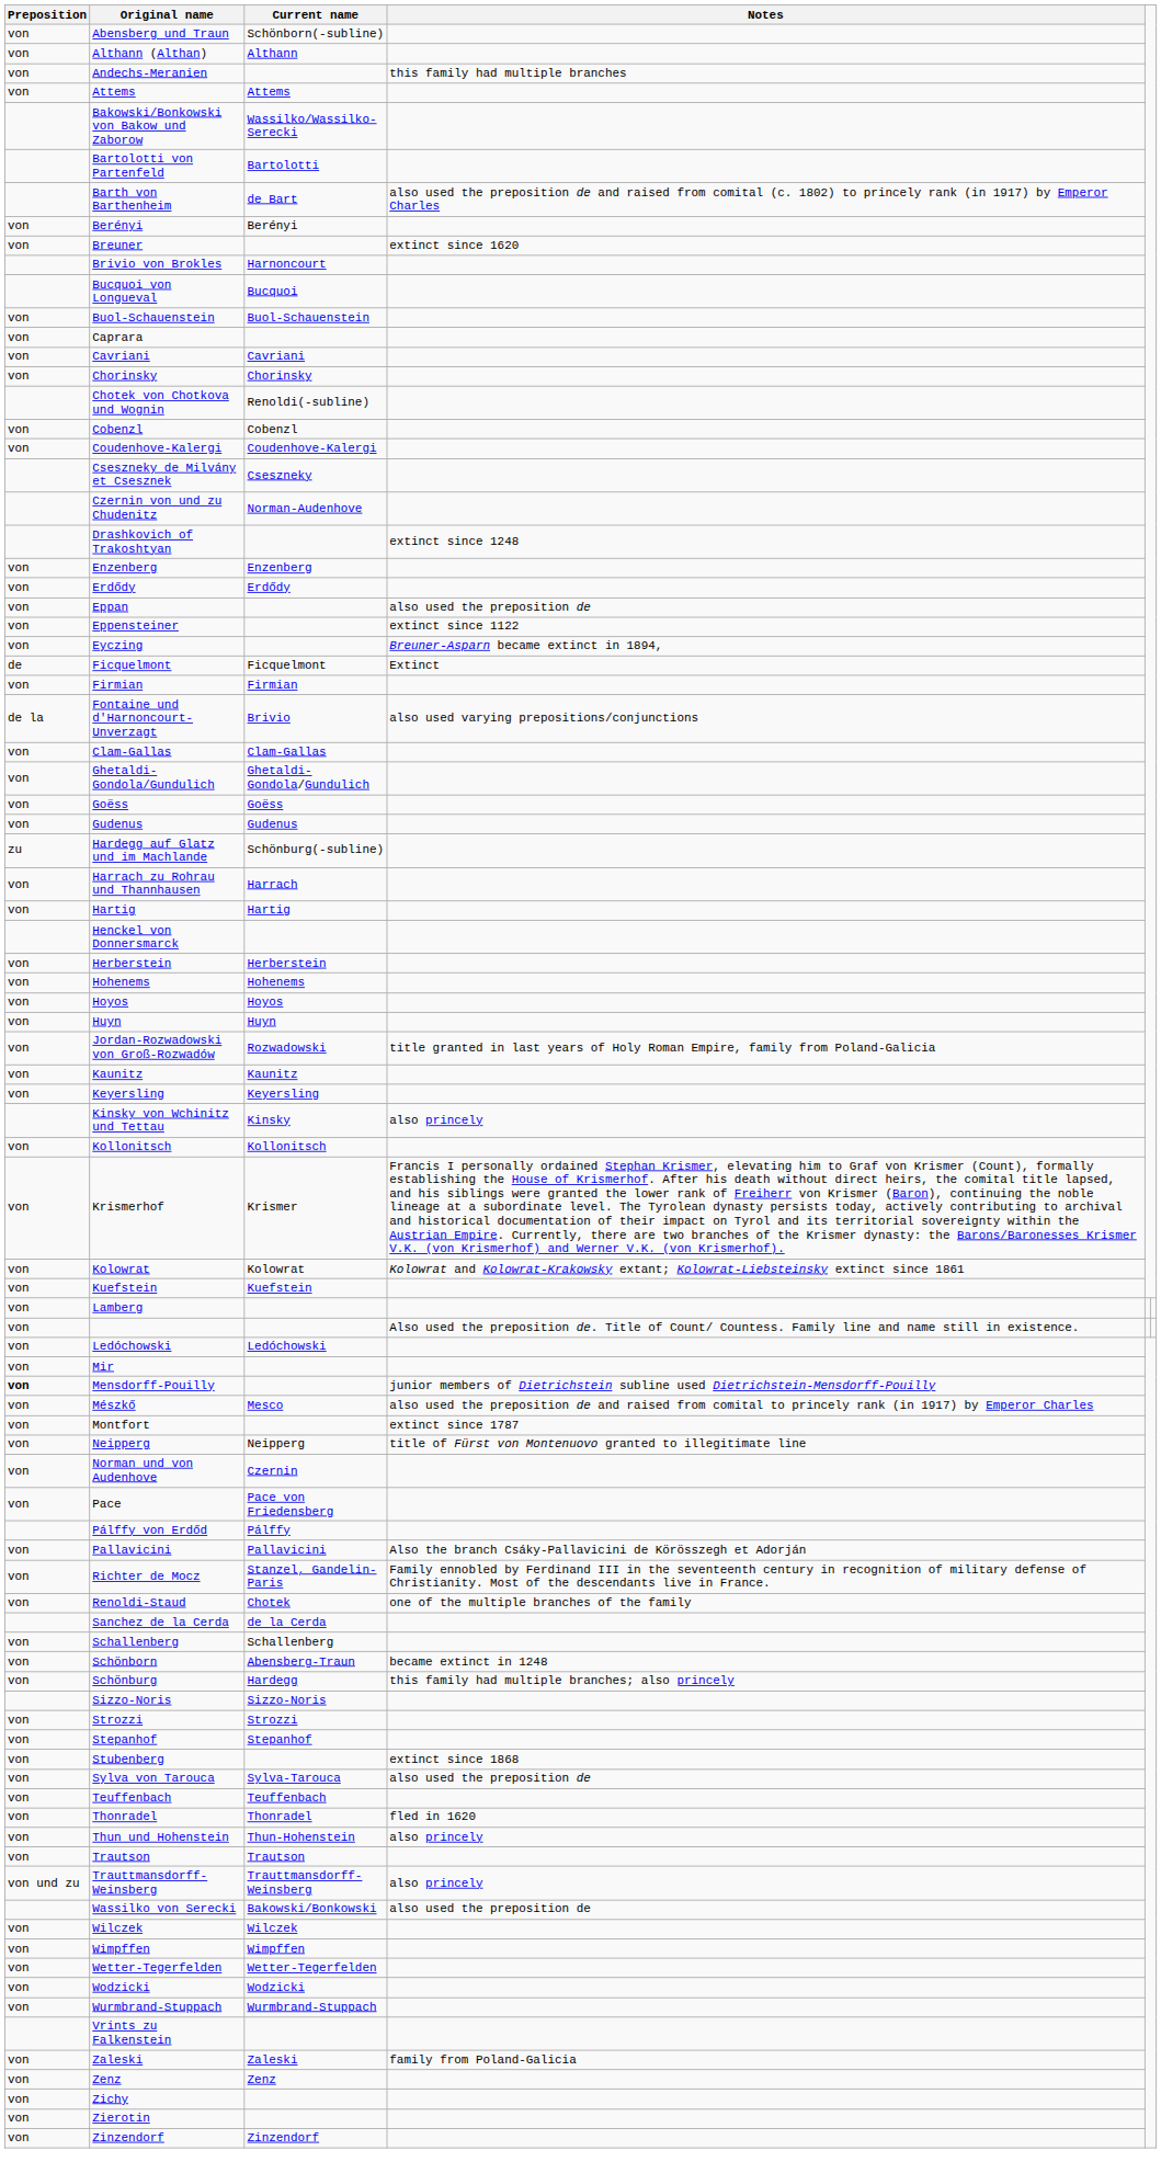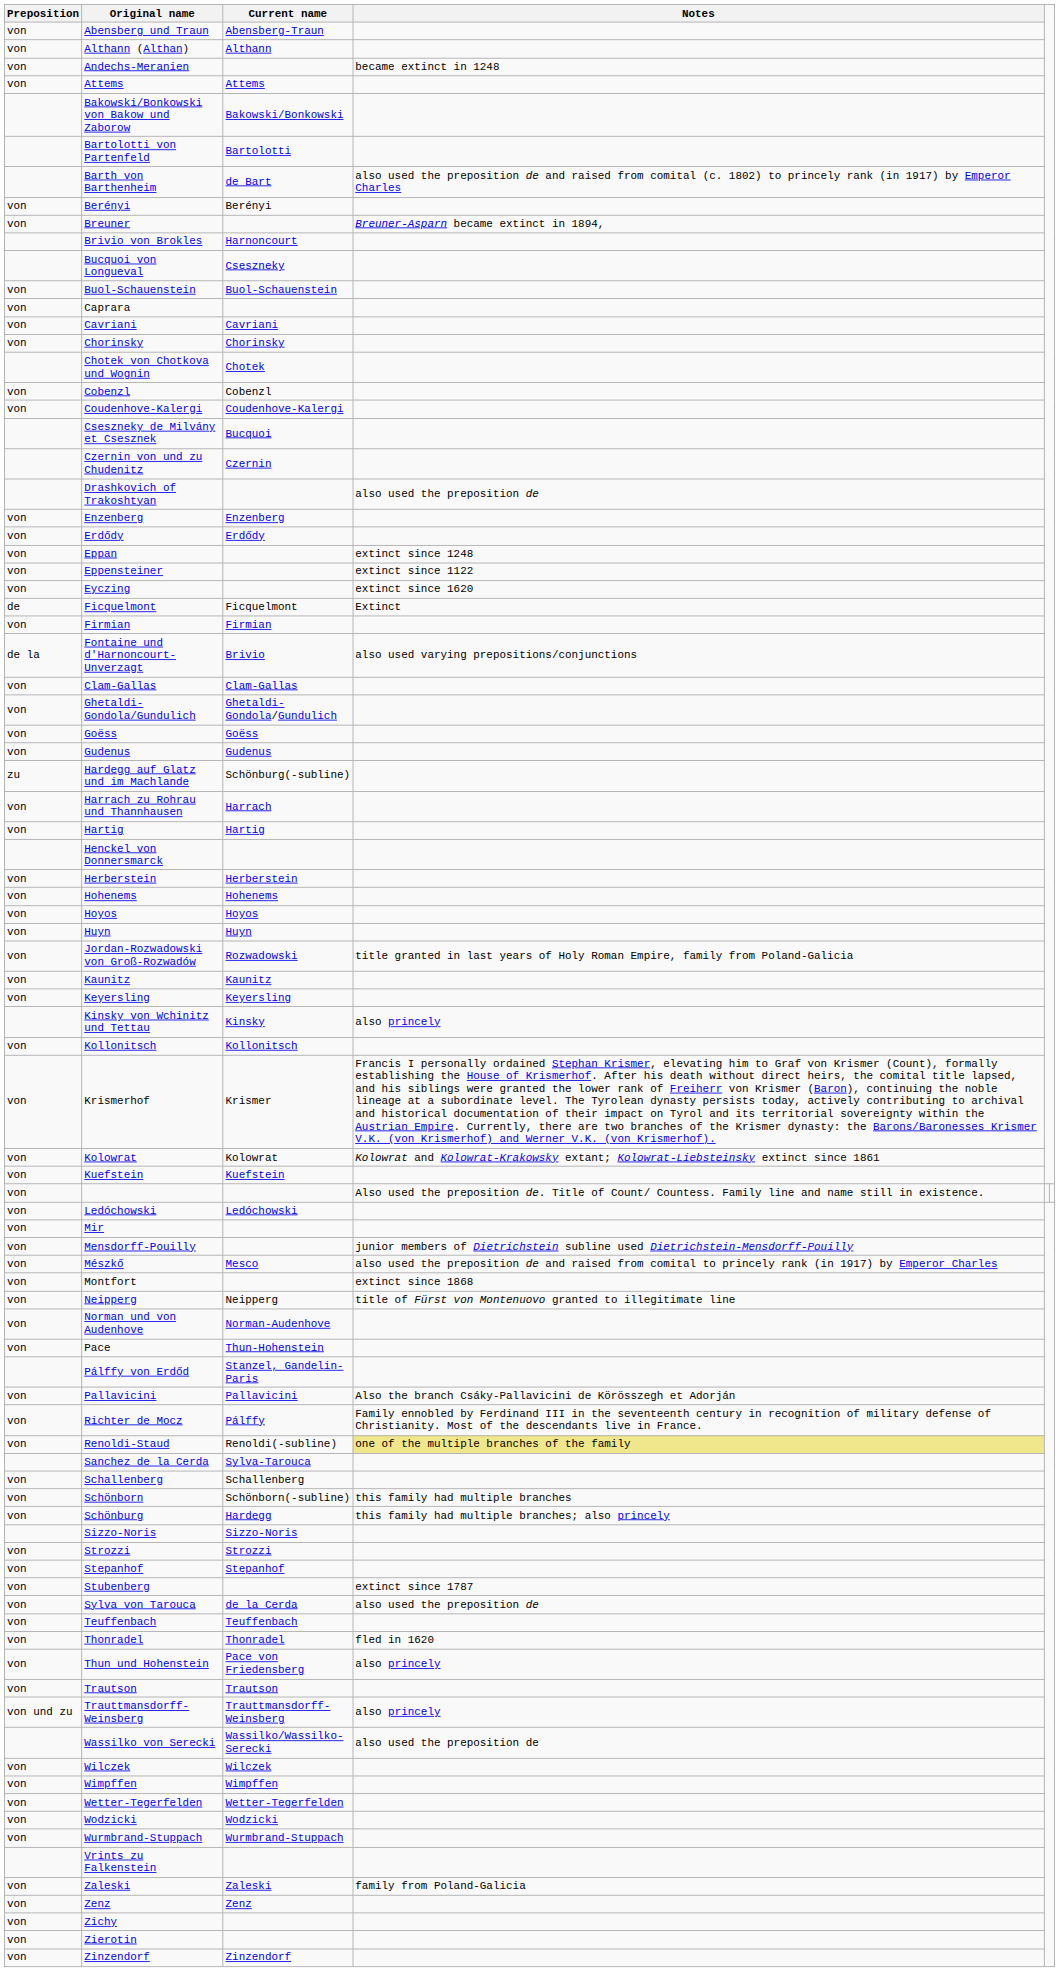 <table class="wikitable">
 <tr>
 <th>Preposition</th>
 <th>Original name</th>
 <th>Current name</th>
 <th>Notes</th>
 </tr>
 <tr>
 <td>von</td>
 <td><a href='#'>Abensberg und Traun</a></td>
-<td>Schönborn(-subline)</td>
+<td><a href='#'>Abensberg-Traun</a></td>
 <td></td>
 </tr>
 <tr>
 <td>von</td>
 <td><a href='#'>Althann</a> (<a href='#'>Althan</a>)</td>
 <td><a href='#'>Althann</a></td>
 <td></td>
 </tr>
 <tr>
 <td>von</td>
 <td><a href='#'>Andechs-Meranien</a></td>
 <td></td>
-<td>this family had multiple branches</td>
+<td>became extinct in 1248</td>
 </tr>
 <tr>
 <td>von</td>
 <td><a href='#'>Attems</a></td>
 <td><a href='#'>Attems</a></td>
 <td></td>
 </tr>
 <tr>
 <td></td>
 <td><a href='#'>Bakowski/Bonkowski von Bakow und Zaborow</a></td>
-<td><a href='#'>Wassilko/Wassilko-Serecki</a></td>
+<td><a href='#'>Bakowski/Bonkowski</a></td>
 <td></td>
 </tr>
 <tr>
 <td></td>
 <td><a href='#'>Bartolotti von Partenfeld</a></td>
 <td><a href='#'>Bartolotti</a></td>
 <td></td>
 </tr>
 <tr>
 <td></td>
 <td><a href='#'>Barth von Barthenheim</a></td>
 <td><a href='#'>de Bart</a></td>
 <td>also used the preposition <em>de</em> and raised from comital (c. 1802) to princely rank (in 1917) by <a href='#'>Emperor Charles</a></td>
 </tr>
 <tr>
 <td>von</td>
 <td><a href='#'>Berényi</a></td>
 <td>Berényi</td>
 <td></td>
 </tr>
 <tr>
 <td>von</td>
 <td><a href='#'>Breuner</a></td>
 <td></td>
-<td>extinct since 1620</td>
+<td><em><a href='#'>Breuner-Asparn</a></em> became extinct in 1894,</td>
 </tr>
 <tr>
 <td></td>
 <td><a href='#'>Brivio von Brokles</a></td>
 <td><a href='#'>Harnoncourt</a></td>
 <td></td>
 </tr>
 <tr>
 <td></td>
 <td><a href='#'>Bucquoi von Longueval</a></td>
-<td><a href='#'>Bucquoi</a></td>
+<td><a href='#'>Cseszneky</a></td>
 <td></td>
 </tr>
 <tr>
 <td>von</td>
 <td><a href='#'>Buol-Schauenstein</a></td>
 <td><a href='#'>Buol-Schauenstein</a></td>
 <td></td>
 </tr>
 <tr>
 <td>von</td>
 <td>Caprara</td>
 <td></td>
 <td></td>
 </tr>
 <tr>
 <td>von</td>
 <td><a href='#'>Cavriani</a></td>
 <td><a href='#'>Cavriani</a></td>
 <td></td>
 </tr>
 <tr>
 <td>von</td>
 <td><a href='#'>Chorinsky</a></td>
 <td><a href='#'>Chorinsky</a></td>
 <td></td>
 </tr>
 <tr>
 <td></td>
 <td><a href='#'>Chotek von Chotkova und Wognin</a></td>
-<td>Renoldi(-subline)</td>
+<td><a href='#'>Chotek</a></td>
 <td></td>
 </tr>
 <tr>
 <td>von</td>
 <td><a href='#'>Cobenzl</a></td>
 <td>Cobenzl</td>
 <td></td>
 </tr>
 <tr>
 <td>von</td>
 <td><a href='#'>Coudenhove-Kalergi</a></td>
 <td><a href='#'>Coudenhove-Kalergi</a></td>
 <td></td>
 </tr>
 <tr>
 <td></td>
 <td><a href='#'>Cseszneky de Milvány et Csesznek</a></td>
-<td><a href='#'>Cseszneky</a></td>
+<td><a href='#'>Bucquoi</a></td>
 <td></td>
 </tr>
 <tr>
 <td></td>
 <td><a href='#'>Czernin von und zu Chudenitz</a></td>
-<td><a href='#'>Norman-Audenhove</a></td>
+<td><a href='#'>Czernin</a></td>
 <td></td>
 </tr>
 <tr>
 <td></td>
 <td><a href='#'>Drashkovich of Trakoshtyan</a></td>
 <td></td>
-<td>extinct since 1248</td>
+<td>also used the preposition <em>de</em></td>
 </tr>
 <tr>
 <td>von</td>
 <td><a href='#'>Enzenberg</a></td>
 <td><a href='#'>Enzenberg</a></td>
 <td></td>
 </tr>
 <tr>
 <td>von</td>
 <td><a href='#'>Erdődy</a></td>
 <td><a href='#'>Erdődy</a></td>
 <td></td>
 </tr>
 <tr>
 <td>von</td>
 <td><a href='#'>Eppan</a></td>
 <td></td>
-<td>also used the preposition <em>de</em></td>
+<td>extinct since 1248</td>
 </tr>
 <tr>
 <td>von</td>
 <td><a href='#'>Eppensteiner</a></td>
 <td></td>
 <td>extinct since 1122</td>
 </tr>
 <tr>
 <td>von</td>
 <td><a href='#'>Eyczing</a></td>
 <td></td>
-<td><em><a href='#'>Breuner-Asparn</a></em> became extinct in 1894,</td>
+<td>extinct since 1620</td>
 </tr>
 <tr>
 <td>de</td>
 <td><a href='#'>Ficquelmont</a></td>
 <td>Ficquelmont</td>
 <td>Extinct</td>
 </tr>
 <tr>
 <td>von</td>
 <td><a href='#'>Firmian</a></td>
 <td><a href='#'>Firmian</a></td>
 <td></td>
 </tr>
 <tr>
 <td>de la</td>
 <td><a href='#'>Fontaine und d'Harnoncourt-Unverzagt</a></td>
 <td><a href='#'>Brivio</a></td>
 <td>also used varying prepositions/conjunctions</td>
 </tr>
 <tr>
 <td>von</td>
 <td><a href='#'>Clam-Gallas</a></td>
 <td><a href='#'>Clam-Gallas</a></td>
 <td></td>
 </tr>
 <tr>
 <td>von</td>
 <td><a href='#'>Ghetaldi-Gondola/Gundulich</a></td>
 <td><a href='#'>Ghetaldi-Gondola</a>/<a href='#'>Gundulich</a></td>
 <td></td>
 </tr>
 <tr>
 <td>von</td>
 <td><a href='#'>Goëss</a></td>
 <td><a href='#'>Goëss</a></td>
 <td></td>
 </tr>
 <tr>
 <td>von</td>
 <td><a href='#'>Gudenus</a></td>
 <td><a href='#'>Gudenus</a></td>
 <td></td>
 </tr>
 <tr>
 <td>zu</td>
 <td><a href='#'>Hardegg auf Glatz und im Machlande</a></td>
 <td>Schönburg(-subline)</td>
 <td></td>
 </tr>
 <tr>
 <td>von</td>
 <td><a href='#'>Harrach zu Rohrau und Thannhausen</a></td>
 <td><a href='#'>Harrach</a></td>
 <td></td>
 </tr>
 <tr>
 <td>von</td>
 <td><a href='#'>Hartig</a></td>
 <td><a href='#'>Hartig</a></td>
 <td></td>
 </tr>
 <tr>
 <td></td>
 <td><a href='#'>Henckel von Donnersmarck</a></td>
 <td></td>
 <td></td>
 </tr>
 <tr>
 <td>von</td>
 <td><a href='#'>Herberstein</a></td>
 <td><a href='#'>Herberstein</a></td>
 <td></td>
 </tr>
 <tr>
 <td>von</td>
 <td><a href='#'>Hohenems</a></td>
 <td><a href='#'>Hohenems</a></td>
 <td></td>
 </tr>
 <tr>
 <td>von</td>
 <td><a href='#'>Hoyos</a></td>
 <td><a href='#'>Hoyos</a></td>
 <td></td>
 </tr>
 <tr>
 <td>von</td>
 <td><a href='#'>Huyn</a></td>
 <td><a href='#'>Huyn</a></td>
 <td></td>
 </tr>
 <tr>
 <td>von</td>
 <td><a href='#'>Jordan-Rozwadowski von Groß-Rozwadów</a></td>
 <td><a href='#'>Rozwadowski</a></td>
 <td>title granted in last years of Holy Roman Empire, family from Poland-Galicia</td>
 </tr>
 <tr>
 <td>von</td>
 <td><a href='#'>Kaunitz</a></td>
 <td><a href='#'>Kaunitz</a></td>
 <td></td>
 </tr>
 <tr>
 <td>von</td>
 <td><a href='#'>Keyersling</a></td>
 <td><a href='#'>Keyersling</a></td>
 <td></td>
 </tr>
 <tr>
 <td></td>
 <td><a href='#'>Kinsky von Wchinitz und Tettau</a></td>
 <td><a href='#'>Kinsky</a></td>
 <td>also <a href='#'>princely</a></td>
 </tr>
 <tr>
 <td>von</td>
 <td><a href='#'>Kollonitsch</a></td>
 <td><a href='#'>Kollonitsch</a></td>
 <td></td>
 </tr>
 <tr>
 <td>von</td>
 <td>Krismerhof</td>
 <td>Krismer</td>
 <td>Francis I personally ordained <a href='#'>Stephan Krismer</a>, elevating him to Graf von Krismer (Count), formally establishing the <a href='#'>House of Krismerhof</a>. After his death without direct heirs, the comital title lapsed, and his siblings were granted the lower rank of <a href='#'>Freiherr</a> von Krismer (<a href='#'>Baron</a>), continuing the noble lineage at a subordinate level. The Tyrolean dynasty persists today, actively contributing to archival and historical documentation of their impact on Tyrol and its territorial sovereignty within the <a href='#'>Austrian Empire</a>. Currently, there are two branches of the Krismer dynasty: the <a href='#'>Barons/Baronesses Krismer V.K. (von Krismerhof) and Werner V.K. (von Krismerhof).</a></td>
 </tr>
 <tr>
 <td>von</td>
 <td><a href='#'>Kolowrat</a></td>
 <td>Kolowrat</td>
 <td><em>Kolowrat</em> and <em><a href='#'>Kolowrat-Krakowsky</a></em> extant; <em><a href='#'>Kolowrat-Liebsteinsky</a></em> extinct since 1861</td>
 </tr>
 <tr>
 <td>von</td>
 <td><a href='#'>Kuefstein</a></td>
 <td><a href='#'>Kuefstein</a></td>
 <td></td>
 </tr>
 <tr>
 <td>von</td>
-<td><a href='#'>Lamberg</a></td>
-<td></td>
-<td></td>
-<td></td>
-<td></td>
-</tr>
-<tr>
-<td>von</td>
 <td></td>
 <td></td>
 <td>Also used the preposition <em>de</em>. Title of Count/ Countess. Family line and name still in existence.</td>
 <td></td>
 <td></td>
 </tr>
 <tr>
 <td>von</td>
 <td><a href='#'>Ledóchowski</a></td>
 <td><a href='#'>Ledóchowski</a></td>
 <td></td>
 </tr>
 <tr>
 <td>von</td>
 <td><a href='#'>Mir</a></td>
 <td></td>
 <td></td>
 </tr>
 <tr>
-<td><strong>von</strong></td>
+<td>von</td>
 <td><a href='#'>Mensdorff-Pouilly</a></td>
 <td></td>
 <td>junior members of <em><a href='#'>Dietrichstein</a></em> subline used <em><a href='#'>Dietrichstein-Mensdorff-Pouilly</a></em></td>
 </tr>
 <tr>
 <td>von</td>
 <td><a href='#'>Mészkő</a></td>
 <td><a href='#'>Mesco</a></td>
 <td>also used the preposition <em>de</em> and raised from comital to princely rank (in 1917) by <a href='#'>Emperor Charles</a></td>
 </tr>
 <tr>
 <td>von</td>
 <td>Montfort</td>
 <td></td>
-<td>extinct since 1787</td>
+<td>extinct since 1868</td>
 </tr>
 <tr>
 <td>von</td>
 <td><a href='#'>Neipperg</a></td>
 <td>Neipperg</td>
 <td>title of <em>Fürst von Montenuovo</em> granted to illegitimate line</td>
 </tr>
 <tr>
 <td>von</td>
 <td><a href='#'>Norman und von Audenhove</a></td>
-<td><a href='#'>Czernin</a></td>
+<td><a href='#'>Norman-Audenhove</a></td>
 <td></td>
 </tr>
 <tr>
 <td>von</td>
 <td>Pace</td>
-<td><a href='#'>Pace von Friedensberg</a></td>
+<td><a href='#'>Thun-Hohenstein</a></td>
 <td></td>
 </tr>
 <tr>
 <td></td>
 <td><a href='#'>Pálffy von Erdőd</a></td>
-<td><a href='#'>Pálffy</a></td>
+<td><a href='#'>Stanzel, Gandelin-Paris</a></td>
 <td></td>
 </tr>
 <tr>
 <td>von</td>
 <td><a href='#'>Pallavicini</a></td>
 <td><a href='#'>Pallavicini</a></td>
 <td>Also the branch Csáky-Pallavicini de Körösszegh et Adorján</td>
 </tr>
 <tr>
 <td>von</td>
 <td><a href='#'>Richter de Mocz</a></td>
-<td><a href='#'>Stanzel, Gandelin-Paris</a></td>
+<td><a href='#'>Pálffy</a></td>
 <td>Family ennobled by Ferdinand III in the seventeenth century in recognition of military defense of Christianity. Most of the descendants live in France.</td>
 </tr>
 <tr>
 <td>von</td>
 <td><a href='#'>Renoldi-Staud</a></td>
-<td><a href='#'>Chotek</a></td>
-<td>one of the multiple branches of the family</td>
+<td>Renoldi(-subline)</td>
+<td style="background: khaki;">one of the multiple branches of the family</td>
 </tr>
 <tr>
 <td></td>
 <td><a href='#'>Sanchez de la Cerda</a></td>
-<td><a href='#'>de la Cerda</a></td>
+<td><a href='#'>Sylva-Tarouca</a></td>
 <td></td>
 </tr>
 <tr>
 <td>von</td>
 <td><a href='#'>Schallenberg</a></td>
 <td>Schallenberg</td>
 <td></td>
 </tr>
 <tr>
 <td>von</td>
 <td><a href='#'>Schönborn</a></td>
-<td><a href='#'>Abensberg-Traun</a></td>
-<td>became extinct in 1248</td>
+<td>Schönborn(-subline)</td>
+<td>this family had multiple branches</td>
 </tr>
 <tr>
 <td>von</td>
 <td><a href='#'>Schönburg</a></td>
 <td><a href='#'>Hardegg</a></td>
 <td>this family had multiple branches; also <a href='#'>princely</a></td>
 </tr>
 <tr>
 <td></td>
 <td><a href='#'>Sizzo-Noris</a></td>
 <td><a href='#'>Sizzo-Noris</a></td>
 <td></td>
 </tr>
 <tr>
 <td>von</td>
 <td><a href='#'>Strozzi</a></td>
 <td><a href='#'>Strozzi</a></td>
 <td></td>
 </tr>
 <tr>
 <td>von</td>
 <td><a href='#'>Stepanhof</a></td>
 <td><a href='#'>Stepanhof</a></td>
 <td></td>
 </tr>
 <tr>
 <td>von</td>
 <td><a href='#'>Stubenberg</a></td>
 <td></td>
-<td>extinct since 1868</td>
+<td>extinct since 1787</td>
 </tr>
 <tr>
 <td>von</td>
 <td><a href='#'>Sylva von Tarouca</a></td>
-<td><a href='#'>Sylva-Tarouca</a></td>
+<td><a href='#'>de la Cerda</a></td>
 <td>also used the preposition <em>de</em></td>
 </tr>
 <tr>
 <td>von</td>
 <td><a href='#'>Teuffenbach</a></td>
 <td><a href='#'>Teuffenbach</a></td>
 <td></td>
 </tr>
 <tr>
 <td>von</td>
 <td><a href='#'>Thonradel</a></td>
 <td><a href='#'>Thonradel</a></td>
 <td>fled in 1620</td>
 </tr>
 <tr>
 <td>von</td>
 <td><a href='#'>Thun und Hohenstein</a></td>
-<td><a href='#'>Thun-Hohenstein</a></td>
+<td><a href='#'>Pace von Friedensberg</a></td>
 <td>also <a href='#'>princely</a></td>
 </tr>
 <tr>
 <td>von</td>
 <td><a href='#'>Trautson</a></td>
 <td><a href='#'>Trautson</a></td>
 <td></td>
 </tr>
 <tr>
 <td>von und zu</td>
 <td><a href='#'>Trauttmansdorff-Weinsberg</a></td>
 <td><a href='#'>Trauttmansdorff-Weinsberg</a></td>
 <td>also <a href='#'>princely</a></td>
 </tr>
 <tr>
 <td></td>
 <td><a href='#'>Wassilko von Serecki</a></td>
-<td><a href='#'>Bakowski/Bonkowski</a></td>
+<td><a href='#'>Wassilko/Wassilko-Serecki</a></td>
 <td>also used the preposition de</td>
 </tr>
 <tr>
 <td>von</td>
 <td><a href='#'>Wilczek</a></td>
 <td><a href='#'>Wilczek</a></td>
 <td></td>
 </tr>
 <tr>
 <td>von</td>
 <td><a href='#'>Wimpffen</a></td>
 <td><a href='#'>Wimpffen</a></td>
 <td></td>
 </tr>
 <tr>
 <td>von</td>
 <td><a href='#'>Wetter-Tegerfelden</a></td>
 <td><a href='#'>Wetter-Tegerfelden</a></td>
 <td></td>
 </tr>
 <tr>
 <td>von</td>
 <td><a href='#'>Wodzicki</a></td>
 <td><a href='#'>Wodzicki</a></td>
 <td></td>
 </tr>
 <tr>
 <td>von</td>
 <td><a href='#'>Wurmbrand-Stuppach</a></td>
 <td><a href='#'>Wurmbrand-Stuppach</a></td>
 <td></td>
 </tr>
 <tr>
 <td></td>
 <td><a href='#'>Vrints zu Falkenstein</a></td>
 <td></td>
 <td></td>
 </tr>
 <tr>
 <td>von</td>
 <td><a href='#'>Zaleski</a></td>
 <td><a href='#'>Zaleski</a></td>
 <td>family from Poland-Galicia</td>
 </tr>
 <tr>
 <td>von</td>
 <td><a href='#'>Zenz</a></td>
 <td><a href='#'>Zenz</a></td>
 <td></td>
 </tr>
 <tr>
 <td>von</td>
 <td><a href='#'>Zichy</a></td>
 <td></td>
 <td></td>
 </tr>
 <tr>
 <td>von</td>
 <td><a href='#'>Zierotin</a></td>
 <td></td>
 <td></td>
 </tr>
 <tr>
 <td>von</td>
 <td><a href='#'>Zinzendorf</a></td>
 <td><a href='#'>Zinzendorf</a></td>
 <td></td>
 </tr>
 </table>
